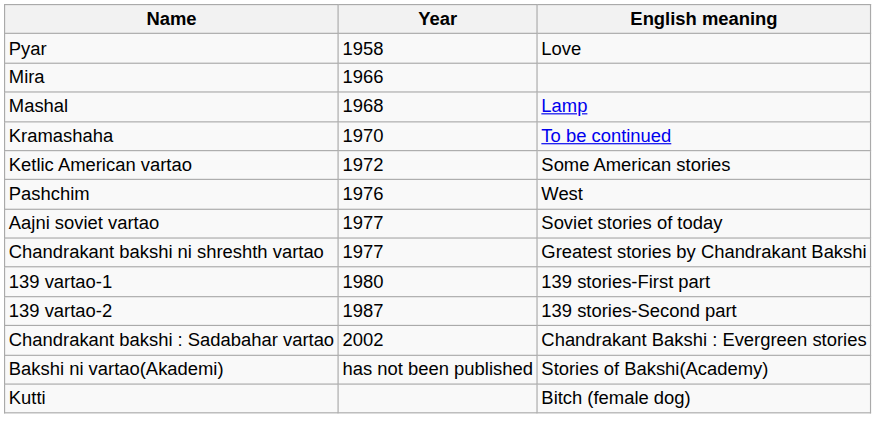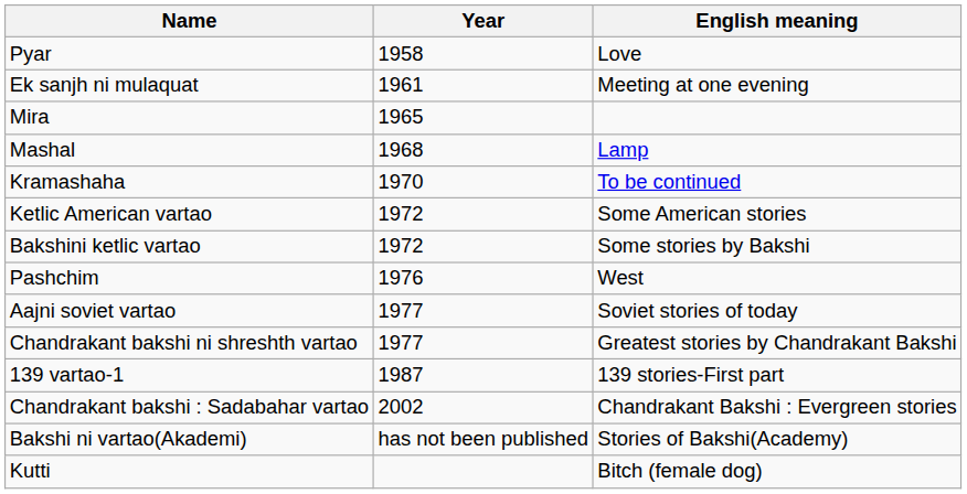 <table class="wikitable sortable" style="font-size:100%; text-align:left;" border="1">
 <tr>
 <th>Name</th>
 <th>Year</th>
 <th>English meaning</th>
 </tr>
 <tr>
 <td>Pyar</td>
 <td>1958</td>
 <td>Love</td>
 </tr>
 <tr>
+<td>Ek sanjh ni mulaquat</td>
+<td>1961</td>
+<td>Meeting at one evening</td>
+</tr>
+<tr>
 <td>Mira</td>
-<td>1966</td>
+<td>1965</td>
 <td></td>
 </tr>
 <tr>
 <td>Mashal</td>
 <td>1968</td>
 <td><a href='#'>Lamp</a></td>
 </tr>
 <tr>
 <td>Kramashaha</td>
 <td>1970</td>
 <td><a href='#'>To be continued</a></td>
 </tr>
 <tr>
 <td>Ketlic American vartao</td>
 <td>1972</td>
 <td>Some American stories</td>
 </tr>
 <tr>
+<td>Bakshini ketlic vartao</td>
+<td>1972</td>
+<td>Some stories by Bakshi</td>
+</tr>
+<tr>
 <td>Pashchim</td>
 <td>1976</td>
 <td>West</td>
 </tr>
 <tr>
 <td>Aajni soviet vartao</td>
 <td>1977</td>
 <td>Soviet stories of today</td>
 </tr>
 <tr>
 <td>Chandrakant bakshi ni shreshth vartao</td>
 <td>1977</td>
 <td>Greatest stories by Chandrakant Bakshi</td>
 </tr>
 <tr>
 <td>139 vartao-1</td>
-<td>1980</td>
+<td>1987</td>
 <td>139 stories-First part</td>
-</tr>
-<tr>
-<td>139 vartao-2</td>
-<td>1987</td>
-<td>139 stories-Second part</td>
 </tr>
 <tr>
 <td>Chandrakant bakshi : Sadabahar vartao</td>
 <td>2002</td>
 <td>Chandrakant Bakshi : Evergreen stories</td>
 </tr>
 <tr>
 <td>Bakshi ni vartao(Akademi)</td>
 <td>has not been published</td>
 <td>Stories of Bakshi(Academy)</td>
 </tr>
 <tr>
 <td>Kutti</td>
 <td></td>
 <td>Bitch (female dog)</td>
 </tr>
 </table>
